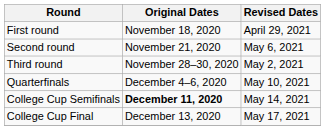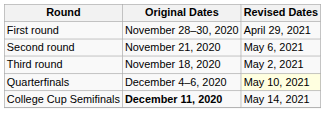 <table class="wikitable">
 <tr>
 <th>Round</th>
 <th>Original Dates</th>
 <th>Revised Dates</th>
 </tr>
 <tr>
 <td>First round</td>
-<td>November 18, 2020</td>
+<td>November 28–30, 2020</td>
 <td>April 29, 2021</td>
 </tr>
 <tr>
 <td>Second round</td>
 <td>November 21, 2020</td>
 <td>May 6, 2021</td>
 </tr>
 <tr>
 <td>Third round</td>
-<td>November 28–30, 2020</td>
+<td>November 18, 2020</td>
 <td>May 2, 2021</td>
 </tr>
 <tr>
 <td>Quarterfinals</td>
 <td>December 4–6, 2020</td>
-<td>May 10, 2021</td>
+<td style="background: lightyellow;">May 10, 2021</td>
 </tr>
 <tr>
 <td>College Cup Semifinals</td>
 <td><strong>December 11, 2020</strong></td>
 <td>May 14, 2021</td>
 </tr>
 <tr>
-<td>College Cup Final</td>
-<td>December 13, 2020</td>
-<td>May 17, 2021</td>
-</tr>
-<tr>
 </tr>
 </table>
